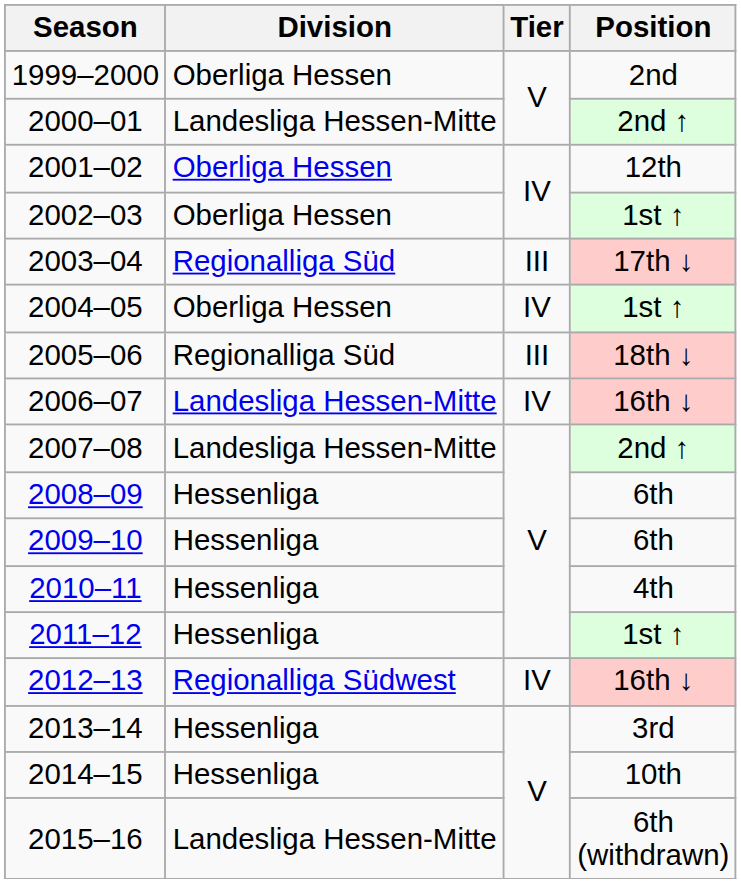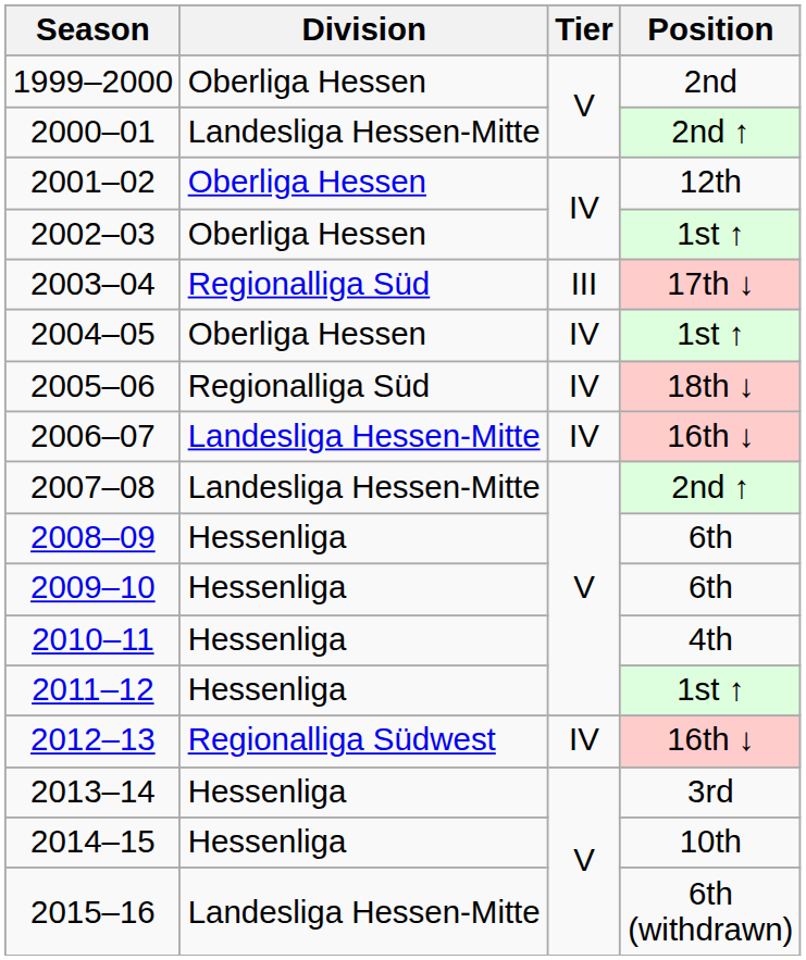 <table class="wikitable">
 <tr>
 <th>Season</th>
 <th>Division</th>
 <th>Tier</th>
 <th>Position</th>
 </tr>
 <tr align="center">
 <td>1999–2000</td>
 <td align="left">Oberliga Hessen</td>
 <td rowspan=2>V</td>
 <td>2nd</td>
 </tr>
 <tr align="center">
 <td>2000–01</td>
 <td align="left">Landesliga Hessen-Mitte</td>
 <td style="background:#ddffdd">2nd ↑</td>
 </tr>
 <tr align="center">
 <td>2001–02</td>
 <td align="left"><a href='#'>Oberliga Hessen</a></td>
 <td rowspan=2>IV</td>
 <td>12th</td>
 </tr>
 <tr align="center">
 <td>2002–03</td>
 <td align="left">Oberliga Hessen</td>
 <td style="background:#ddffdd">1st ↑</td>
 </tr>
 <tr align="center">
 <td>2003–04</td>
 <td align="left"><a href='#'>Regionalliga Süd</a></td>
 <td>III</td>
 <td style="background:#ffcccc">17th ↓</td>
 </tr>
 <tr align="center">
 <td>2004–05</td>
 <td align="left">Oberliga Hessen</td>
 <td>IV</td>
 <td style="background:#ddffdd">1st ↑</td>
 </tr>
 <tr align="center">
 <td>2005–06</td>
 <td align="left">Regionalliga Süd</td>
-<td>III</td>
+<td>IV</td>
 <td style="background:#ffcccc">18th ↓</td>
 </tr>
 <tr align="center">
 <td>2006–07</td>
 <td align="left"><a href='#'>Landesliga Hessen-Mitte</a></td>
 <td>IV</td>
 <td style="background:#ffcccc">16th ↓</td>
 </tr>
 <tr align="center">
 <td>2007–08</td>
 <td align="left">Landesliga Hessen-Mitte</td>
 <td rowspan=5>V</td>
 <td style="background:#ddffdd">2nd ↑</td>
 </tr>
 <tr align="center">
 <td><a href='#'>2008–09</a></td>
 <td align="left">Hessenliga</td>
 <td>6th</td>
 </tr>
 <tr align="center">
 <td><a href='#'>2009–10</a></td>
 <td align="left">Hessenliga</td>
 <td>6th</td>
 </tr>
 <tr align="center">
 <td><a href='#'>2010–11</a></td>
 <td align="left">Hessenliga</td>
 <td>4th</td>
 </tr>
 <tr align="center">
 <td><a href='#'>2011–12</a></td>
 <td align="left">Hessenliga</td>
 <td style="background:#ddffdd">1st ↑</td>
 </tr>
 <tr align="center">
 <td><a href='#'>2012–13</a></td>
 <td align="left"><a href='#'>Regionalliga Südwest</a></td>
 <td>IV</td>
 <td style="background:#ffcccc">16th ↓</td>
 </tr>
 <tr align="center">
 <td>2013–14</td>
 <td align="left">Hessenliga</td>
 <td rowspan=3>V</td>
 <td>3rd</td>
 </tr>
 <tr align="center">
 <td>2014–15</td>
 <td align="left">Hessenliga</td>
 <td>10th</td>
 </tr>
 <tr align="center">
 <td>2015–16</td>
 <td align="left">Landesliga Hessen-Mitte</td>
 <td>6th<br>(withdrawn)</td>
 </tr>
 </table>
